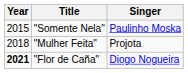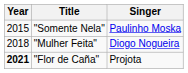 <table class="wikitable">
 <tr>
 <th>Year</th>
 <th>Title</th>
 <th>Singer</th>
 </tr>
 <tr>
 <td>2015</td>
 <td>"Somente Nela"</td>
 <td><a href='#'>Paulinho Moska</a></td>
 </tr>
 <tr>
 <td>2018</td>
 <td>"Mulher Feita"</td>
-<td>Projota</td>
+<td><a href='#'>Diogo Nogueira</a></td>
 </tr>
 <tr>
 <td><strong>2021</strong></td>
 <td>"Flor de Caña"</td>
-<td><a href='#'>Diogo Nogueira</a></td>
+<td>Projota</td>
 </tr>
 </table>
